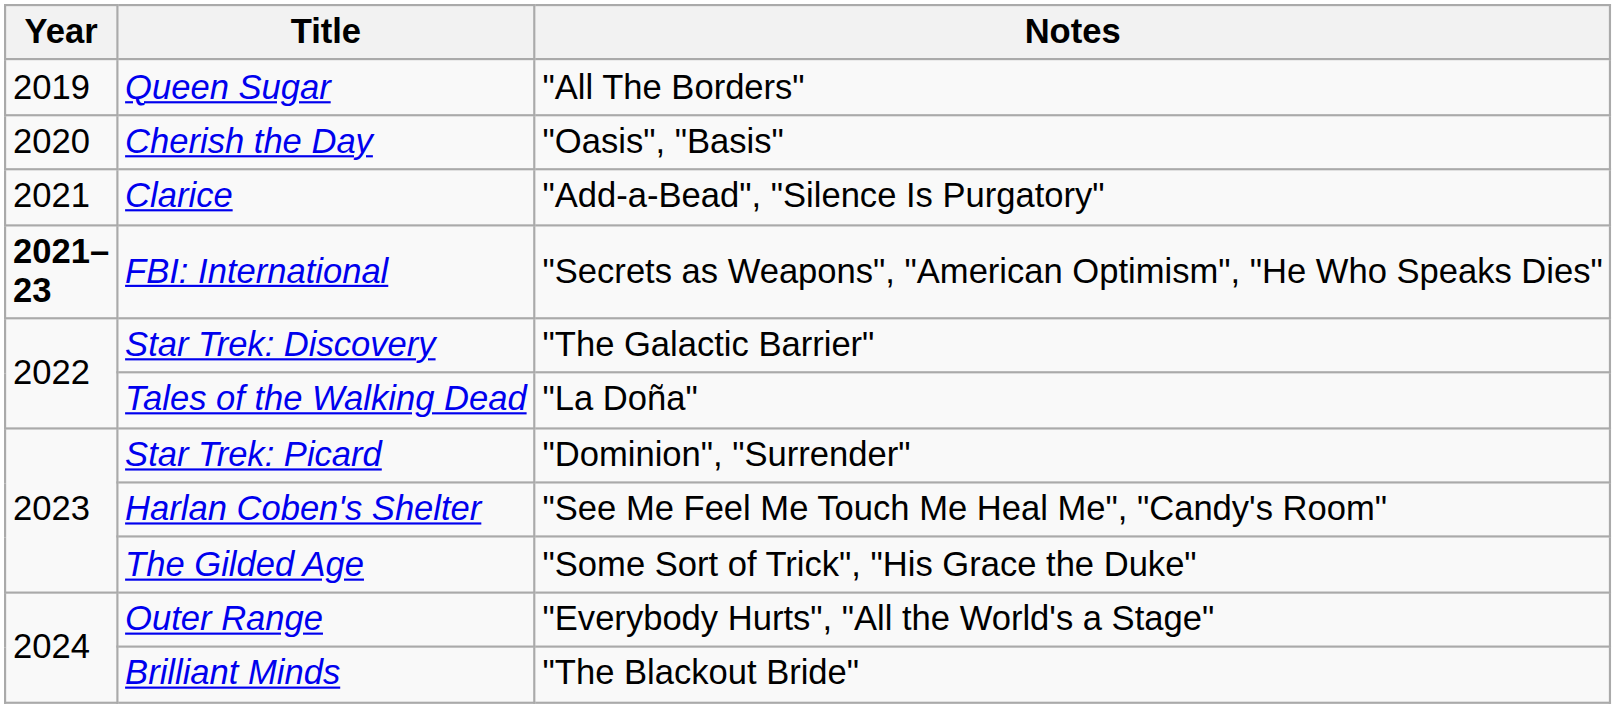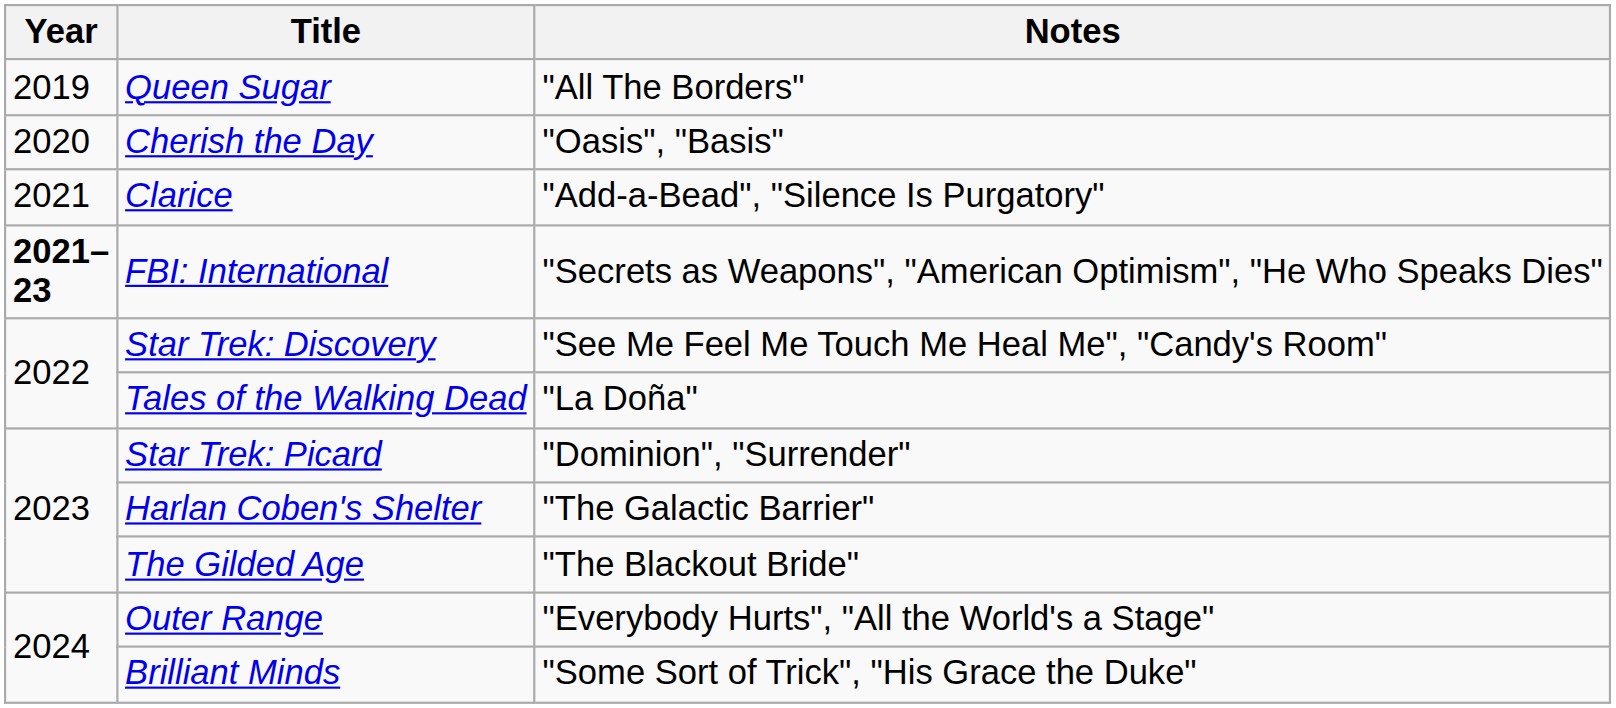 <table class="wikitable">
 <tr>
 <th style="width:33px;">Year</th>
 <th>Title</th>
 <th>Notes</th>
 </tr>
 <tr>
 <td>2019</td>
 <td><em><a href='#'>Queen Sugar</a></em></td>
 <td>"All The Borders"</td>
 </tr>
 <tr>
 <td>2020</td>
 <td><em><a href='#'>Cherish the Day</a></em></td>
 <td>"Oasis", "Basis"</td>
 </tr>
 <tr>
 <td>2021</td>
 <td><em><a href='#'>Clarice</a></em></td>
 <td>"Add-a-Bead", "Silence Is Purgatory"</td>
 </tr>
 <tr>
 <td><strong>2021–23</strong></td>
 <td><em><a href='#'>FBI: International</a></em></td>
 <td>"Secrets as Weapons", "American Optimism", "He Who Speaks Dies"</td>
 </tr>
 <tr>
 <td rowspan="2">2022</td>
 <td><em><a href='#'>Star Trek: Discovery</a></em></td>
-<td>"The Galactic Barrier"</td>
+<td>"See Me Feel Me Touch Me Heal Me", "Candy's Room"</td>
 </tr>
 <tr>
 <td><em><a href='#'>Tales of the Walking Dead</a></em></td>
 <td>"La Doña"</td>
 </tr>
 <tr>
 <td rowspan="3">2023</td>
 <td><em><a href='#'>Star Trek: Picard</a></em></td>
 <td>"Dominion", "Surrender"</td>
 </tr>
 <tr>
 <td><em><a href='#'>Harlan Coben's Shelter</a></em></td>
-<td>"See Me Feel Me Touch Me Heal Me", "Candy's Room"</td>
+<td>"The Galactic Barrier"</td>
 </tr>
 <tr>
 <td><em><a href='#'>The Gilded Age</a></em></td>
-<td>"Some Sort of Trick", "His Grace the Duke"</td>
+<td>"The Blackout Bride"</td>
 </tr>
 <tr>
 <td rowspan=2>2024</td>
 <td><em><a href='#'>Outer Range</a></em></td>
 <td>"Everybody Hurts", "All the World's a Stage"</td>
 </tr>
 <tr>
 <td><em><a href='#'>Brilliant Minds</a></em></td>
-<td>"The Blackout Bride"</td>
+<td>"Some Sort of Trick", "His Grace the Duke"</td>
 </tr>
 </table>
